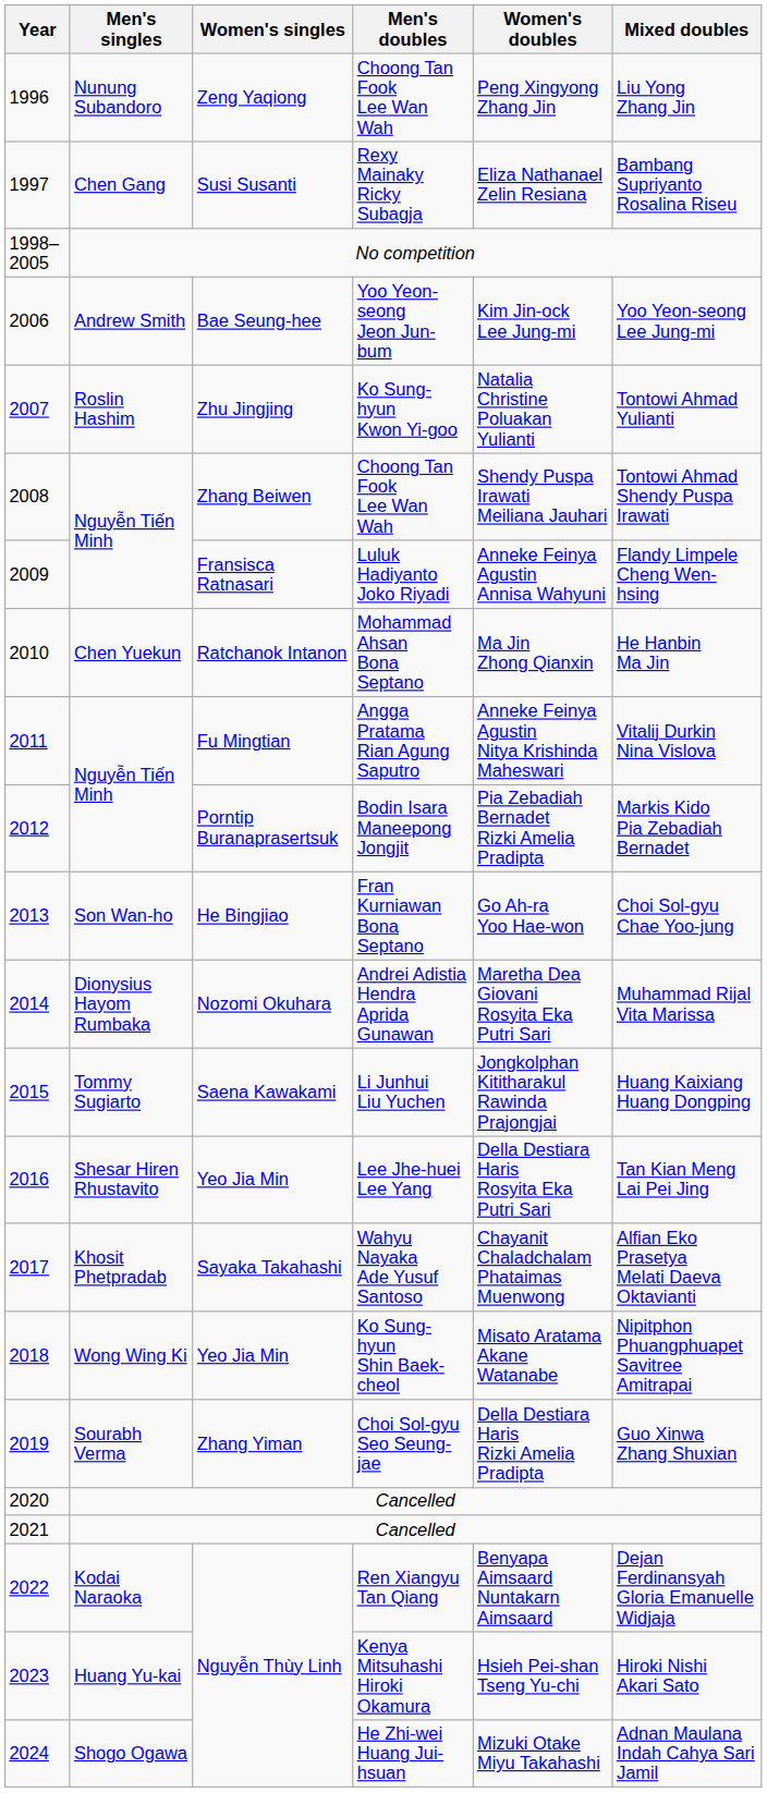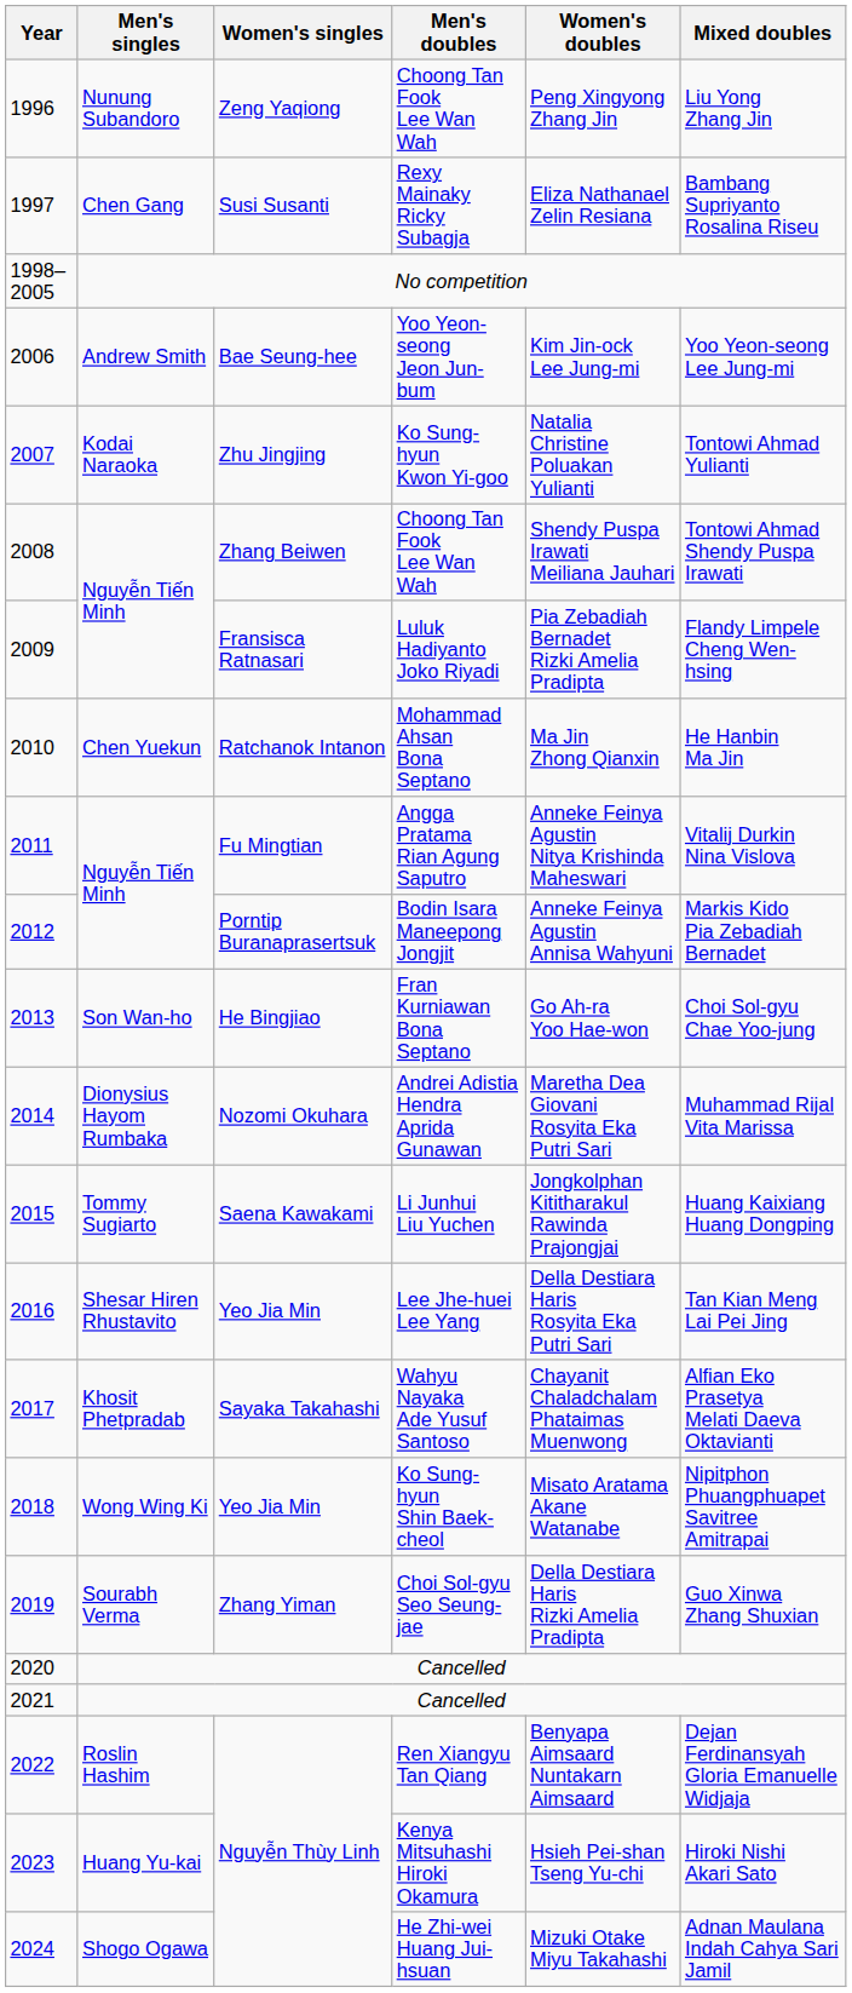 <table class=wikitable style="font-size:90%;">
 <tr>
 <th>Year</th>
 <th>Men's singles</th>
 <th>Women's singles</th>
 <th>Men's doubles</th>
 <th>Women's doubles</th>
 <th>Mixed doubles</th>
 </tr>
 <tr>
 <td>1996</td>
 <td> <a href='#'>Nunung Subandoro</a></td>
 <td> <a href='#'>Zeng Yaqiong</a></td>
 <td> <a href='#'>Choong Tan Fook</a><br> <a href='#'>Lee Wan Wah</a></td>
 <td> <a href='#'>Peng Xingyong</a><br> <a href='#'>Zhang Jin</a></td>
 <td> <a href='#'>Liu Yong</a><br> <a href='#'>Zhang Jin</a></td>
 </tr>
 <tr>
 <td>1997</td>
 <td> <a href='#'>Chen Gang</a></td>
 <td> <a href='#'>Susi Susanti</a></td>
 <td> <a href='#'>Rexy Mainaky</a><br> <a href='#'>Ricky Subagja</a></td>
 <td> <a href='#'>Eliza Nathanael</a><br> <a href='#'>Zelin Resiana</a></td>
 <td> <a href='#'>Bambang Supriyanto</a><br> <a href='#'>Rosalina Riseu</a></td>
 </tr>
 <tr>
 <td>1998–2005</td>
 <td colspan=5 align="center"><em>No competition</em></td>
 </tr>
 <tr>
 <td>2006</td>
 <td> <a href='#'>Andrew Smith</a></td>
 <td> <a href='#'>Bae Seung-hee</a></td>
 <td> <a href='#'>Yoo Yeon-seong</a><br> <a href='#'>Jeon Jun-bum</a></td>
 <td> <a href='#'>Kim Jin-ock</a><br> <a href='#'>Lee Jung-mi</a></td>
 <td> <a href='#'>Yoo Yeon-seong</a><br> <a href='#'>Lee Jung-mi</a></td>
 </tr>
 <tr>
 <td><a href='#'>2007</a></td>
-<td> <a href='#'>Roslin Hashim</a></td>
+<td> <a href='#'>Kodai Naraoka</a></td>
 <td> <a href='#'>Zhu Jingjing</a></td>
 <td> <a href='#'>Ko Sung-hyun</a><br> <a href='#'>Kwon Yi-goo</a></td>
 <td> <a href='#'>Natalia Christine Poluakan</a><br> <a href='#'>Yulianti</a></td>
 <td> <a href='#'>Tontowi Ahmad</a><br> <a href='#'>Yulianti</a></td>
 </tr>
 <tr>
 <td>2008</td>
 <td rowspan=2> <a href='#'>Nguyễn Tiến Minh</a></td>
 <td> <a href='#'>Zhang Beiwen</a></td>
 <td> <a href='#'>Choong Tan Fook</a><br> <a href='#'>Lee Wan Wah</a></td>
 <td> <a href='#'>Shendy Puspa Irawati</a><br> <a href='#'>Meiliana Jauhari</a></td>
 <td> <a href='#'>Tontowi Ahmad</a><br> <a href='#'>Shendy Puspa Irawati</a></td>
 </tr>
 <tr>
 <td>2009</td>
 <td> <a href='#'>Fransisca Ratnasari</a></td>
 <td> <a href='#'>Luluk Hadiyanto</a><br> <a href='#'>Joko Riyadi</a></td>
-<td> <a href='#'>Anneke Feinya Agustin</a><br> <a href='#'>Annisa Wahyuni</a></td>
+<td> <a href='#'>Pia Zebadiah Bernadet</a><br> <a href='#'>Rizki Amelia Pradipta</a></td>
 <td> <a href='#'>Flandy Limpele</a><br> <a href='#'>Cheng Wen-hsing</a></td>
 </tr>
 <tr>
 <td>2010</td>
 <td> <a href='#'>Chen Yuekun</a></td>
 <td> <a href='#'>Ratchanok Intanon</a></td>
 <td> <a href='#'>Mohammad Ahsan</a><br> <a href='#'>Bona Septano</a></td>
 <td> <a href='#'>Ma Jin</a><br> <a href='#'>Zhong Qianxin</a></td>
 <td> <a href='#'>He Hanbin</a><br> <a href='#'>Ma Jin</a></td>
 </tr>
 <tr>
 <td><a href='#'>2011</a></td>
 <td rowspan=2> <a href='#'>Nguyễn Tiến Minh</a></td>
 <td> <a href='#'>Fu Mingtian</a></td>
 <td> <a href='#'>Angga Pratama</a><br> <a href='#'>Rian Agung Saputro</a></td>
 <td> <a href='#'>Anneke Feinya Agustin</a><br> <a href='#'>Nitya Krishinda Maheswari</a></td>
 <td> <a href='#'>Vitalij Durkin</a><br> <a href='#'>Nina Vislova</a></td>
 </tr>
 <tr>
 <td><a href='#'>2012</a></td>
 <td> <a href='#'>Porntip Buranaprasertsuk</a></td>
 <td> <a href='#'>Bodin Isara</a><br> <a href='#'>Maneepong Jongjit</a></td>
-<td> <a href='#'>Pia Zebadiah Bernadet</a><br> <a href='#'>Rizki Amelia Pradipta</a></td>
+<td> <a href='#'>Anneke Feinya Agustin</a><br> <a href='#'>Annisa Wahyuni</a></td>
 <td> <a href='#'>Markis Kido</a><br> <a href='#'>Pia Zebadiah Bernadet</a></td>
 </tr>
 <tr>
 <td><a href='#'>2013</a></td>
 <td> <a href='#'>Son Wan-ho</a></td>
 <td> <a href='#'>He Bingjiao</a></td>
 <td> <a href='#'>Fran Kurniawan</a><br> <a href='#'>Bona Septano</a></td>
 <td> <a href='#'>Go Ah-ra</a><br> <a href='#'>Yoo Hae-won</a></td>
 <td> <a href='#'>Choi Sol-gyu</a><br> <a href='#'>Chae Yoo-jung</a></td>
 </tr>
 <tr>
 <td><a href='#'>2014</a></td>
 <td> <a href='#'>Dionysius Hayom Rumbaka</a></td>
 <td> <a href='#'>Nozomi Okuhara</a></td>
 <td> <a href='#'>Andrei Adistia</a><br> <a href='#'>Hendra Aprida Gunawan</a></td>
 <td> <a href='#'>Maretha Dea Giovani</a><br> <a href='#'>Rosyita Eka Putri Sari</a></td>
 <td> <a href='#'>Muhammad Rijal</a><br> <a href='#'>Vita Marissa</a></td>
 </tr>
 <tr>
 <td><a href='#'>2015</a></td>
 <td> <a href='#'>Tommy Sugiarto</a></td>
 <td> <a href='#'>Saena Kawakami</a></td>
 <td> <a href='#'>Li Junhui</a><br> <a href='#'>Liu Yuchen</a></td>
 <td> <a href='#'>Jongkolphan Kititharakul</a><br> <a href='#'>Rawinda Prajongjai</a></td>
 <td> <a href='#'>Huang Kaixiang</a><br> <a href='#'>Huang Dongping</a></td>
 </tr>
 <tr>
 <td><a href='#'>2016</a></td>
 <td> <a href='#'>Shesar Hiren Rhustavito</a></td>
 <td> <a href='#'>Yeo Jia Min</a></td>
 <td> <a href='#'>Lee Jhe-huei</a><br> <a href='#'>Lee Yang</a></td>
 <td> <a href='#'>Della Destiara Haris</a><br> <a href='#'>Rosyita Eka Putri Sari</a></td>
 <td> <a href='#'>Tan Kian Meng</a><br> <a href='#'>Lai Pei Jing</a></td>
 </tr>
 <tr>
 <td><a href='#'>2017</a></td>
 <td> <a href='#'>Khosit Phetpradab</a></td>
 <td> <a href='#'>Sayaka Takahashi</a></td>
 <td> <a href='#'>Wahyu Nayaka</a><br> <a href='#'>Ade Yusuf Santoso</a></td>
 <td> <a href='#'>Chayanit Chaladchalam</a><br> <a href='#'>Phataimas Muenwong</a></td>
 <td> <a href='#'>Alfian Eko Prasetya</a><br> <a href='#'>Melati Daeva Oktavianti</a></td>
 </tr>
 <tr>
 <td><a href='#'>2018</a></td>
 <td> <a href='#'>Wong Wing Ki</a></td>
 <td> <a href='#'>Yeo Jia Min</a></td>
 <td> <a href='#'>Ko Sung-hyun</a><br> <a href='#'>Shin Baek-cheol</a></td>
 <td> <a href='#'>Misato Aratama</a><br> <a href='#'>Akane Watanabe</a></td>
 <td> <a href='#'>Nipitphon Phuangphuapet</a><br> <a href='#'>Savitree Amitrapai</a></td>
 </tr>
 <tr>
 <td><a href='#'>2019</a></td>
 <td> <a href='#'>Sourabh Verma</a></td>
 <td> <a href='#'>Zhang Yiman</a></td>
 <td> <a href='#'>Choi Sol-gyu</a><br> <a href='#'>Seo Seung-jae</a></td>
 <td> <a href='#'>Della Destiara Haris</a><br> <a href='#'>Rizki Amelia Pradipta</a></td>
 <td> <a href='#'>Guo Xinwa</a><br> <a href='#'>Zhang Shuxian</a></td>
 </tr>
 <tr>
 <td>2020</td>
 <td colspan="5" align="center"><em>Cancelled</em></td>
 </tr>
 <tr>
 <td>2021</td>
 <td colspan="5" align="center"><em>Cancelled</em></td>
 </tr>
 <tr>
 <td><a href='#'>2022</a></td>
-<td> <a href='#'>Kodai Naraoka</a></td>
+<td> <a href='#'>Roslin Hashim</a></td>
 <td rowspan=3> <a href='#'>Nguyễn Thùy Linh</a></td>
 <td> <a href='#'>Ren Xiangyu</a><br> <a href='#'>Tan Qiang</a></td>
 <td> <a href='#'>Benyapa Aimsaard</a><br> <a href='#'>Nuntakarn Aimsaard</a></td>
 <td> <a href='#'>Dejan Ferdinansyah</a><br> <a href='#'>Gloria Emanuelle Widjaja</a></td>
 </tr>
 <tr>
 <td><a href='#'>2023</a></td>
 <td> <a href='#'>Huang Yu-kai</a></td>
 <td> <a href='#'>Kenya Mitsuhashi</a><br> <a href='#'>Hiroki Okamura</a></td>
 <td> <a href='#'>Hsieh Pei-shan</a><br> <a href='#'>Tseng Yu-chi</a></td>
 <td> <a href='#'>Hiroki Nishi</a><br> <a href='#'>Akari Sato</a></td>
 </tr>
 <tr>
 <td><a href='#'>2024</a></td>
 <td> <a href='#'>Shogo Ogawa</a></td>
 <td> <a href='#'>He Zhi-wei</a><br> <a href='#'>Huang Jui-hsuan</a></td>
 <td> <a href='#'>Mizuki Otake</a><br> <a href='#'>Miyu Takahashi</a></td>
 <td> <a href='#'>Adnan Maulana</a><br> <a href='#'>Indah Cahya Sari Jamil</a></td>
 </tr>
 </table>
